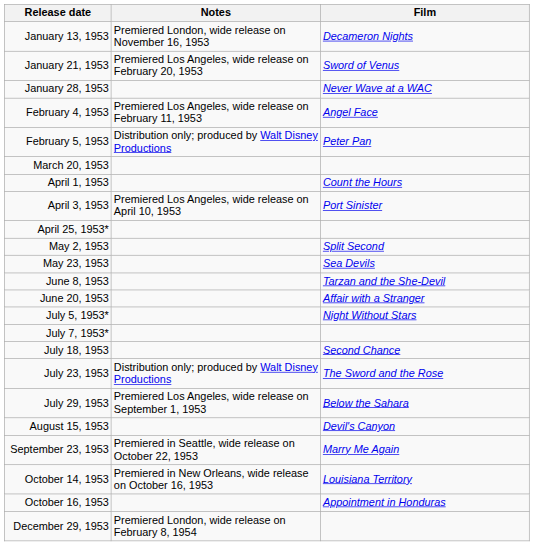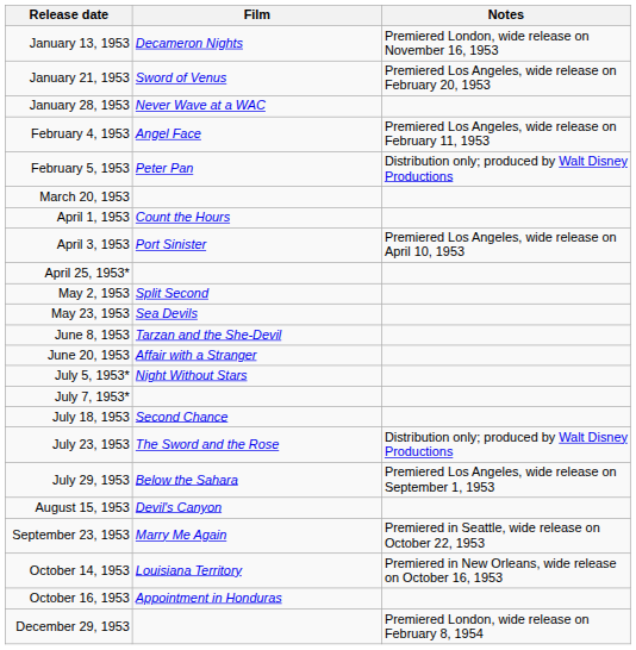 <table class="wikitable sortable plainrowheaders">
 <tr>
 <th scope="col" style="width:150px">Release date</th>
+<th scope="col" style="width:300px">Film</th>
 <th scope="col" style="width:300px" class="unsortable">Notes</th>
-<th scope="col" style="width:300px">Film</th>
 </tr>
 <tr>
 <td style="text-align:right;">January 13, 1953</td>
+<td><em><a href='#'>Decameron Nights</a></em></td>
 <td>Premiered London, wide release on November 16, 1953</td>
-<td><em><a href='#'>Decameron Nights</a></em></td>
 </tr>
 <tr>
 <td style="text-align:right;">January 21, 1953</td>
+<td><em><a href='#'>Sword of Venus</a></em></td>
 <td>Premiered Los Angeles, wide release on February 20, 1953</td>
-<td><em><a href='#'>Sword of Venus</a></em></td>
 </tr>
 <tr>
 <td style="text-align:right;">January 28, 1953</td>
+<td><em><a href='#'>Never Wave at a WAC</a></em></td>
 <td></td>
-<td><em><a href='#'>Never Wave at a WAC</a></em></td>
 </tr>
 <tr>
 <td style="text-align:right;">February 4, 1953</td>
+<td><em><a href='#'>Angel Face</a></em></td>
 <td>Premiered Los Angeles, wide release on February 11, 1953</td>
-<td><em><a href='#'>Angel Face</a></em></td>
 </tr>
 <tr>
 <td style="text-align:right;">February 5, 1953</td>
+<td><em><a href='#'>Peter Pan</a></em></td>
 <td>Distribution only; produced by <a href='#'>Walt Disney Productions</a></td>
-<td><em><a href='#'>Peter Pan</a></em></td>
 </tr>
 <tr>
 <td style="text-align:right;">March 20, 1953</td>
+<td><em></em></td>
 <td></td>
-<td><em></em></td>
 </tr>
 <tr>
 <td style="text-align:right;">April 1, 1953</td>
+<td><em><a href='#'>Count the Hours</a></em></td>
 <td></td>
-<td><em><a href='#'>Count the Hours</a></em></td>
 </tr>
 <tr>
 <td style="text-align:right;">April 3, 1953</td>
+<td><em><a href='#'>Port Sinister</a></em></td>
 <td>Premiered Los Angeles, wide release on April 10, 1953</td>
-<td><em><a href='#'>Port Sinister</a></em></td>
 </tr>
 <tr>
 <td style="text-align:right;">April 25, 1953*</td>
+<td><em></em></td>
 <td></td>
-<td><em></em></td>
 </tr>
 <tr>
 <td style="text-align:right;">May 2, 1953</td>
+<td><em><a href='#'>Split Second</a></em></td>
 <td></td>
-<td><em><a href='#'>Split Second</a></em></td>
 </tr>
 <tr>
 <td style="text-align:right;">May 23, 1953</td>
+<td><em><a href='#'>Sea Devils</a></em></td>
 <td></td>
-<td><em><a href='#'>Sea Devils</a></em></td>
 </tr>
 <tr>
 <td style="text-align:right;">June 8, 1953</td>
+<td><em><a href='#'>Tarzan and the She-Devil</a></em></td>
 <td></td>
-<td><em><a href='#'>Tarzan and the She-Devil</a></em></td>
 </tr>
 <tr>
 <td style="text-align:right;">June 20, 1953</td>
+<td><em><a href='#'>Affair with a Stranger</a></em></td>
 <td></td>
-<td><em><a href='#'>Affair with a Stranger</a></em></td>
 </tr>
 <tr>
 <td style="text-align:right;">July 5, 1953*</td>
+<td><em><a href='#'>Night Without Stars</a></em></td>
 <td></td>
-<td><em><a href='#'>Night Without Stars</a></em></td>
 </tr>
 <tr>
 <td style="text-align:right;">July 7, 1953*</td>
+<td><em></em></td>
 <td></td>
-<td><em></em></td>
 </tr>
 <tr>
 <td style="text-align:right;">July 18, 1953</td>
+<td><em><a href='#'>Second Chance</a></em></td>
 <td></td>
-<td><em><a href='#'>Second Chance</a></em></td>
 </tr>
 <tr>
 <td style="text-align:right;">July 23, 1953</td>
+<td><em><a href='#'>The Sword and the Rose</a></em></td>
 <td>Distribution only; produced by <a href='#'>Walt Disney Productions</a></td>
-<td><em><a href='#'>The Sword and the Rose</a></em></td>
 </tr>
 <tr>
 <td style="text-align:right;">July 29, 1953</td>
+<td><em><a href='#'>Below the Sahara</a></em></td>
 <td>Premiered Los Angeles, wide release on September 1, 1953</td>
-<td><em><a href='#'>Below the Sahara</a></em></td>
 </tr>
 <tr>
 <td style="text-align:right;">August 15, 1953</td>
+<td><em><a href='#'>Devil's Canyon</a></em></td>
 <td></td>
-<td><em><a href='#'>Devil's Canyon</a></em></td>
 </tr>
 <tr>
 <td style="text-align:right;">September 23, 1953</td>
+<td><em><a href='#'>Marry Me Again</a></em></td>
 <td>Premiered in Seattle, wide release on October 22, 1953</td>
-<td><em><a href='#'>Marry Me Again</a></em></td>
 </tr>
 <tr>
 <td style="text-align:right;">October 14, 1953</td>
+<td><em><a href='#'>Louisiana Territory</a></em></td>
 <td>Premiered in New Orleans, wide release on October 16, 1953</td>
-<td><em><a href='#'>Louisiana Territory</a></em></td>
 </tr>
 <tr>
 <td style="text-align:right;">October 16, 1953</td>
+<td><em><a href='#'>Appointment in Honduras</a></em></td>
 <td></td>
-<td><em><a href='#'>Appointment in Honduras</a></em></td>
 </tr>
 <tr>
 <td style="text-align:right;">December 29, 1953</td>
+<td><em></em></td>
 <td>Premiered London, wide release on February 8, 1954</td>
-<td><em></em></td>
 </tr>
 </table>
